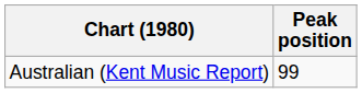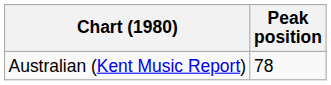 <table class="wikitable sortable plainrowheaders">
 <tr>
 <th scope="col">Chart (1980)</th>
 <th scope="col">Peak<br>position</th>
 </tr>
 <tr>
 <td>Australian (<a href='#'>Kent Music Report</a>)</td>
-<td>99</td>
+<td>78</td>
 </tr>
 </table>
